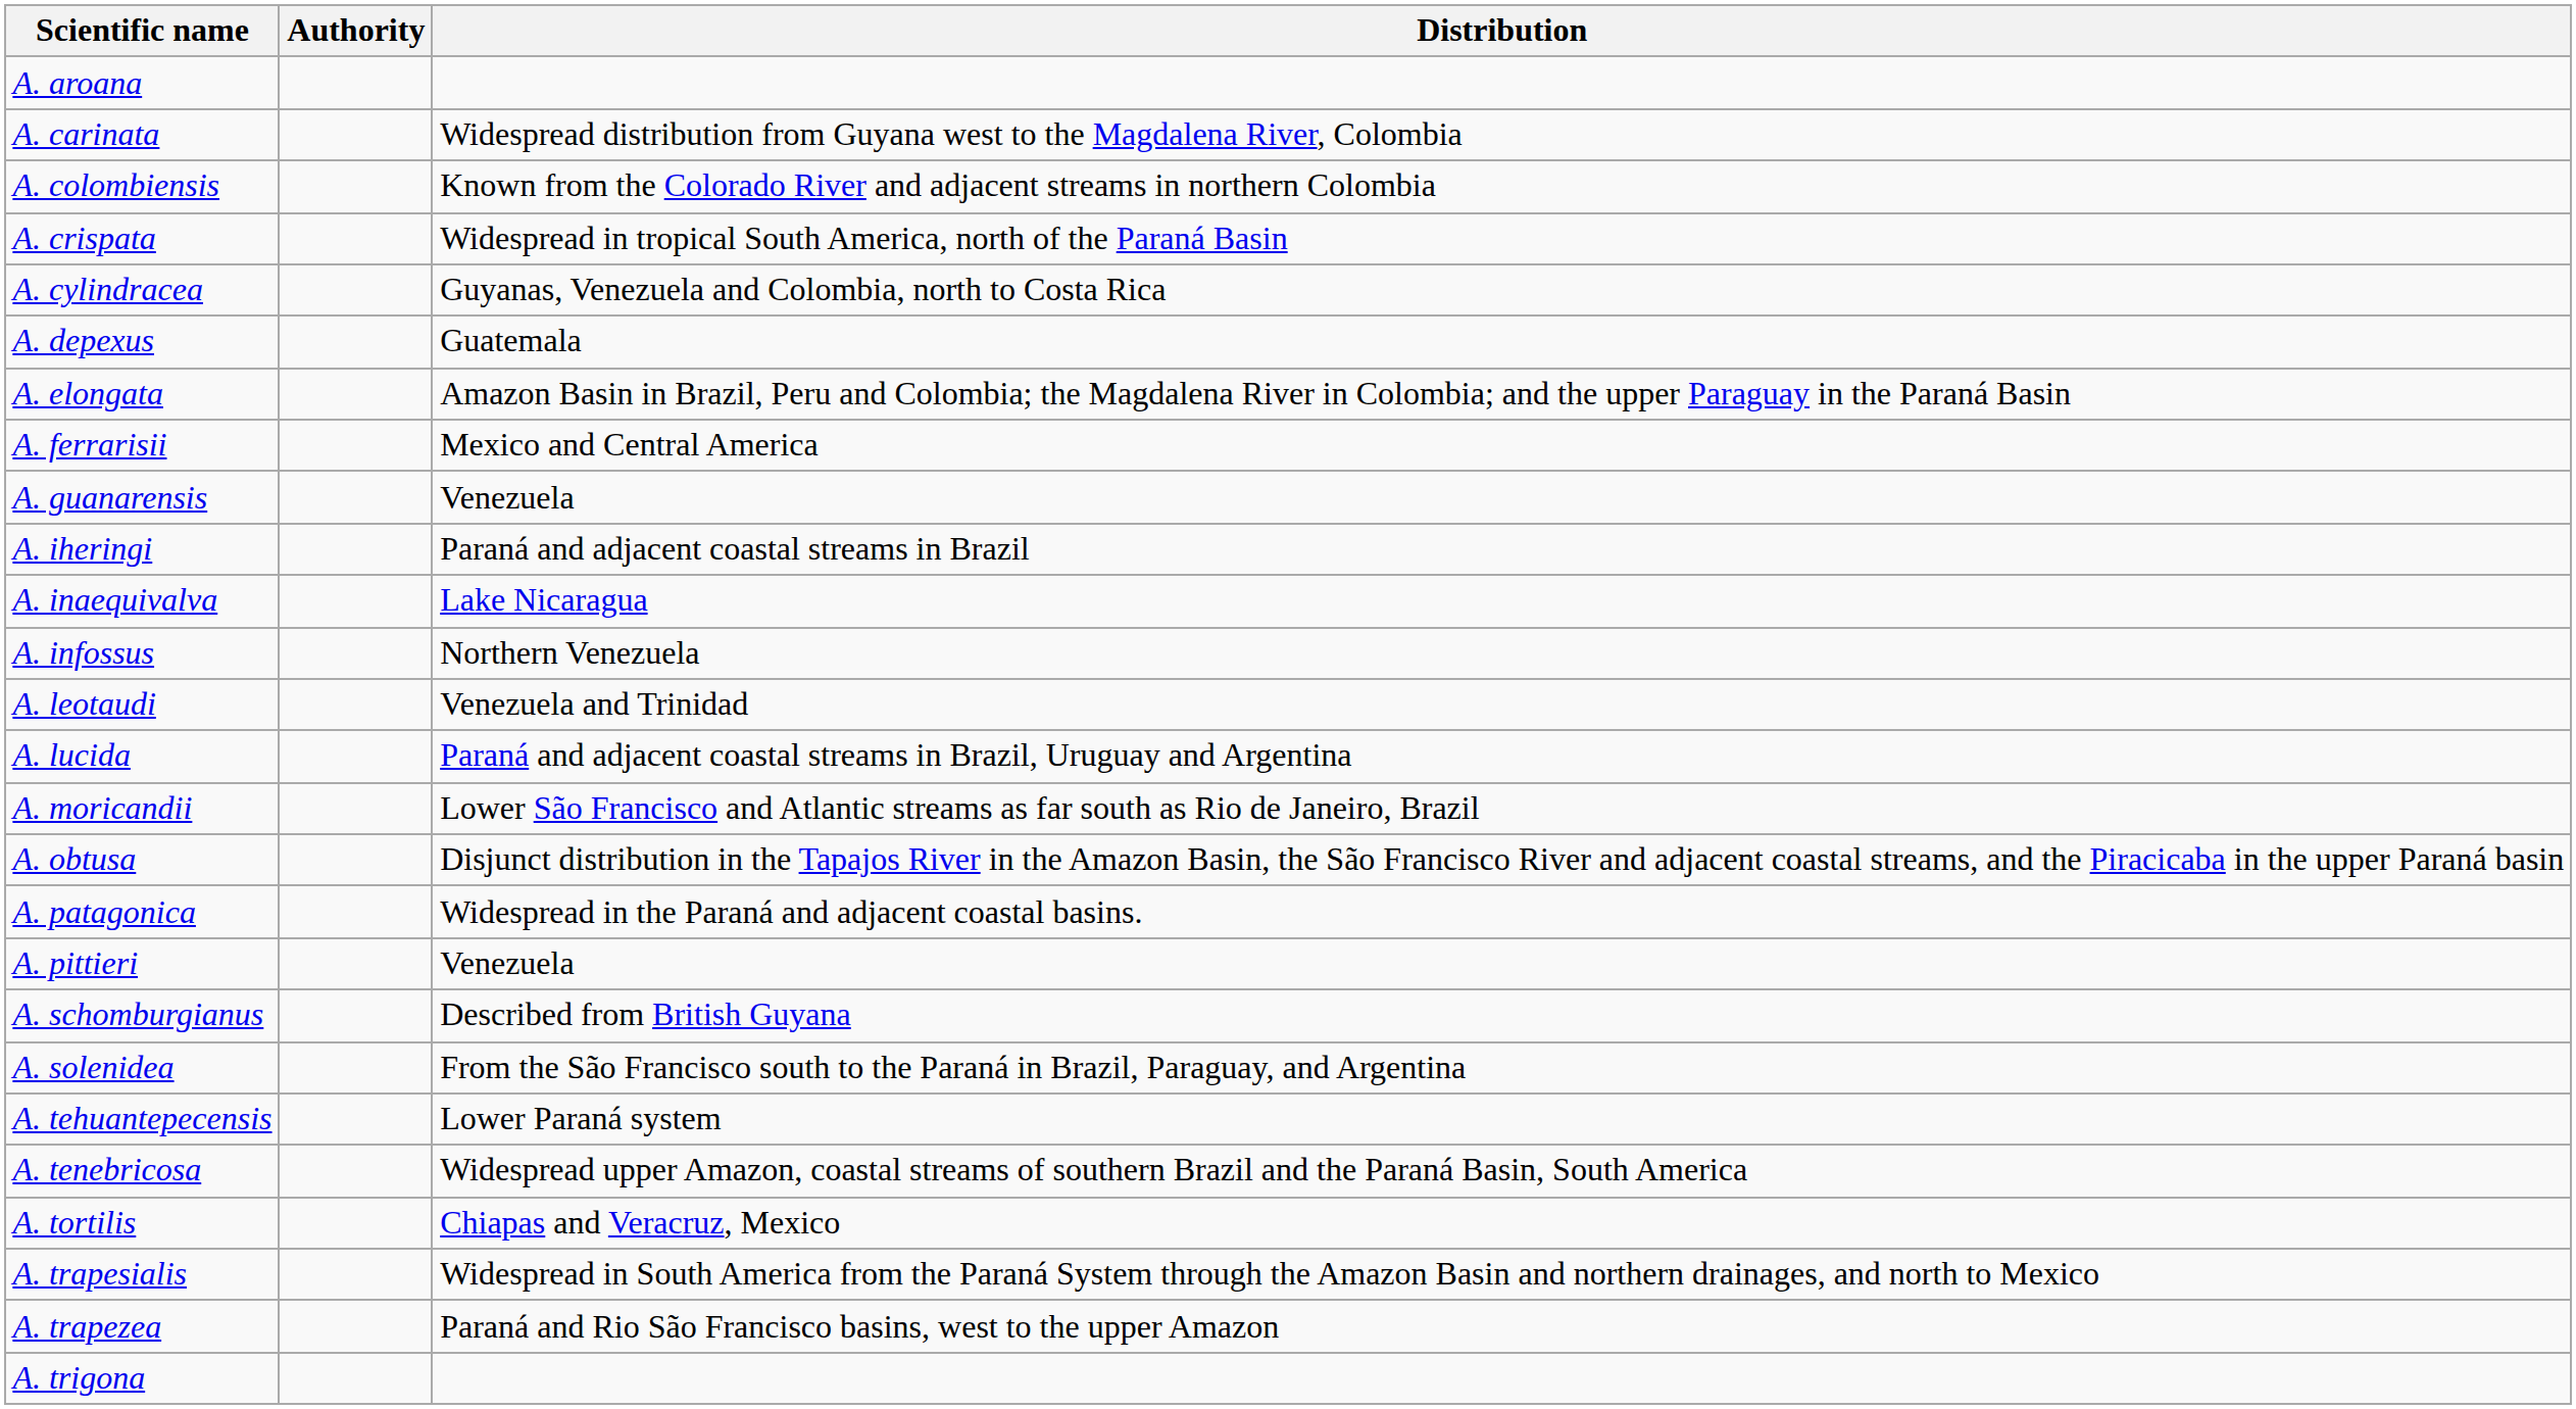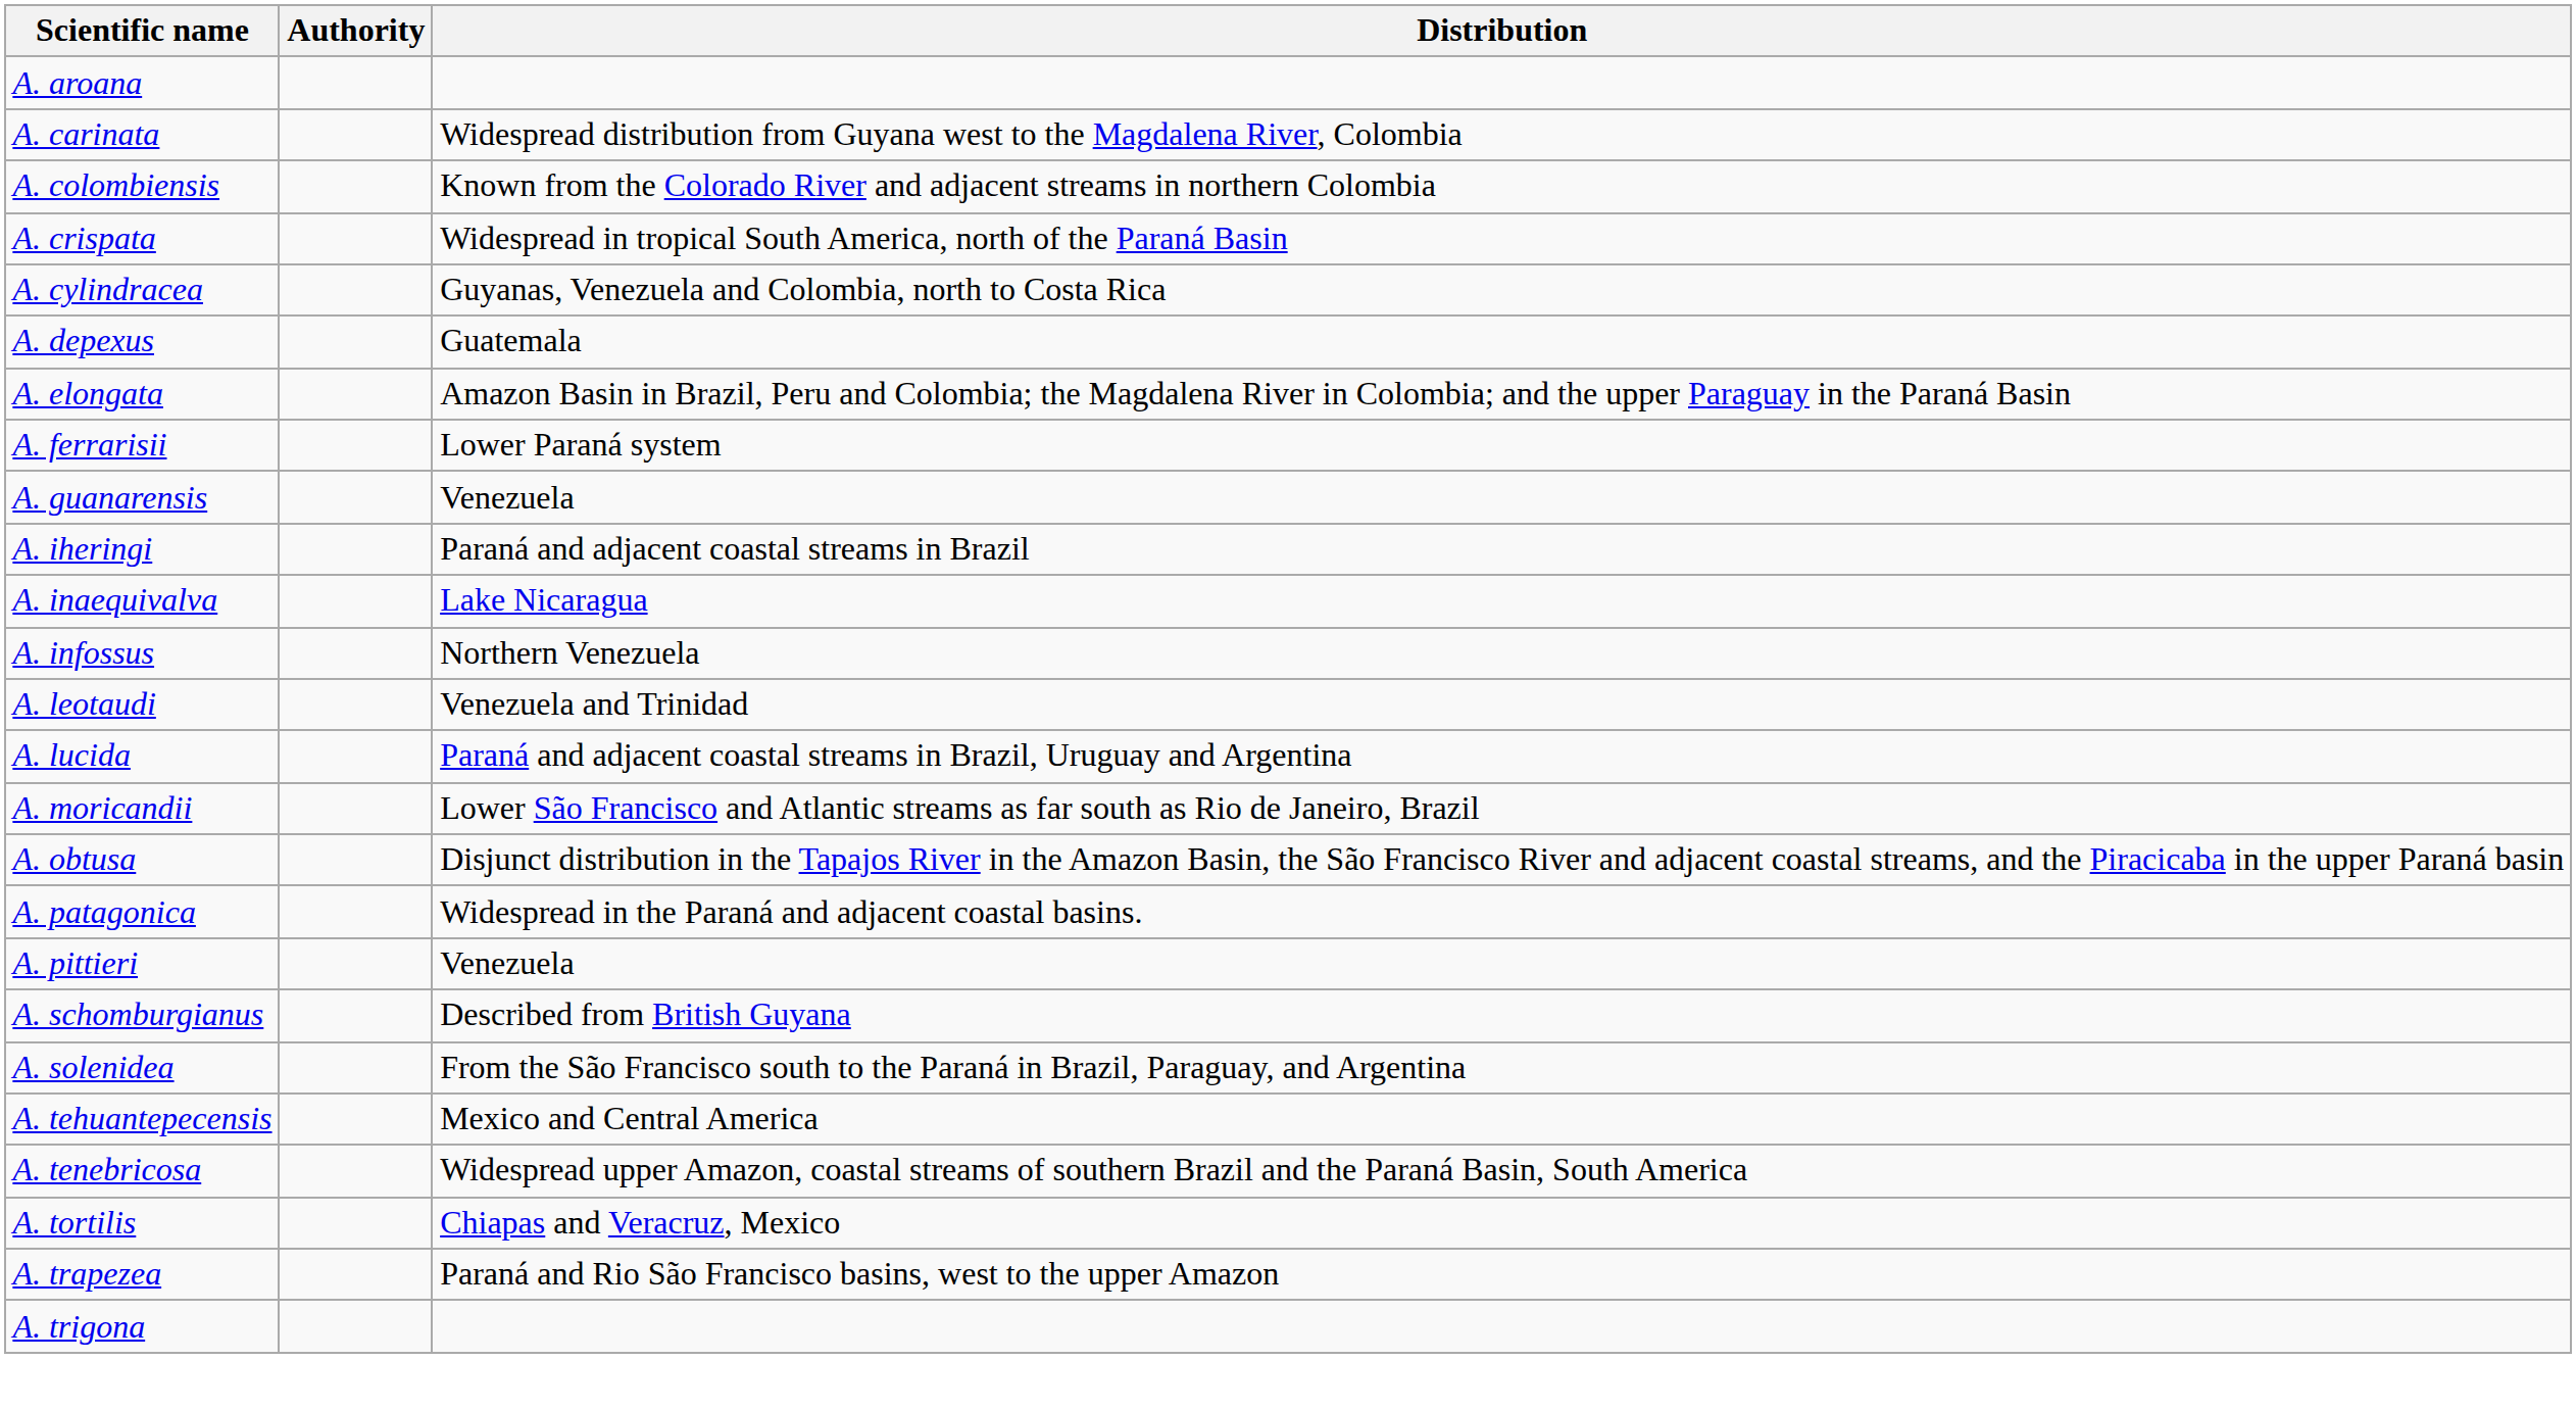 <table class="wikitable" width="auto">
 <tr style="background:#CCCC99;">
 <th>Scientific name</th>
 <th>Authority</th>
 <th>Distribution</th>
 </tr>
 <tr>
 <td><em><a href='#'>A. aroana</a></em></td>
 <td></td>
 <td></td>
 </tr>
 <tr>
 <td><em><a href='#'>A. carinata</a></em></td>
 <td></td>
 <td>Widespread distribution from Guyana west to the <a href='#'>Magdalena River</a>, Colombia</td>
 </tr>
 <tr>
 <td><em><a href='#'>A. colombiensis</a></em></td>
 <td></td>
 <td>Known from the <a href='#'>Colorado River</a> and adjacent streams in northern Colombia</td>
 </tr>
 <tr>
 <td><em><a href='#'>A. crispata</a></em></td>
 <td></td>
 <td>Widespread in tropical South America, north of the <a href='#'>Paraná Basin</a></td>
 </tr>
 <tr>
 <td><em><a href='#'>A. cylindracea</a></em></td>
 <td></td>
 <td>Guyanas, Venezuela and Colombia, north to Costa Rica</td>
 </tr>
 <tr>
 <td><em><a href='#'>A. depexus</a></em></td>
 <td></td>
 <td>Guatemala</td>
 </tr>
 <tr>
 <td><em><a href='#'>A. elongata</a></em></td>
 <td></td>
 <td>Amazon Basin in Brazil, Peru and Colombia; the Magdalena River in Colombia; and the upper <a href='#'>Paraguay</a> in the Paraná Basin</td>
 </tr>
 <tr>
 <td><em><a href='#'>A. ferrarisii</a></em></td>
 <td></td>
-<td>Mexico and Central America</td>
+<td>Lower Paraná system</td>
 </tr>
 <tr>
 <td><em><a href='#'>A. guanarensis</a></em></td>
 <td></td>
 <td>Venezuela</td>
 </tr>
 <tr>
 <td><em><a href='#'>A. iheringi</a></em></td>
 <td></td>
 <td>Paraná and adjacent coastal streams in Brazil</td>
 </tr>
 <tr>
 <td><em><a href='#'>A. inaequivalva</a></em></td>
 <td></td>
 <td><a href='#'>Lake Nicaragua</a></td>
 </tr>
 <tr>
 <td><em><a href='#'>A. infossus</a></em></td>
 <td></td>
 <td>Northern Venezuela</td>
 </tr>
 <tr>
 <td><em><a href='#'>A. leotaudi</a></em></td>
 <td></td>
 <td>Venezuela and Trinidad</td>
 </tr>
 <tr>
 <td><em><a href='#'>A. lucida</a></em></td>
 <td></td>
 <td><a href='#'>Paraná</a> and adjacent coastal streams in Brazil, Uruguay and Argentina</td>
 </tr>
 <tr>
 <td><em><a href='#'>A. moricandii</a></em></td>
 <td></td>
 <td>Lower <a href='#'>São Francisco</a> and Atlantic streams as far south as Rio de Janeiro, Brazil</td>
 </tr>
 <tr>
 <td><em><a href='#'>A. obtusa</a></em></td>
 <td></td>
 <td>Disjunct distribution in the <a href='#'>Tapajos River</a> in the Amazon Basin, the São Francisco River and adjacent coastal streams, and the <a href='#'>Piracicaba</a> in the upper Paraná basin</td>
 </tr>
 <tr>
 <td><em><a href='#'>A. patagonica</a></em></td>
 <td></td>
 <td>Widespread in the Paraná and adjacent coastal basins.</td>
 </tr>
 <tr>
 <td><em><a href='#'>A. pittieri</a></em></td>
 <td></td>
 <td>Venezuela</td>
 </tr>
 <tr>
 <td><em><a href='#'>A. schomburgianus</a></em></td>
 <td></td>
 <td>Described from <a href='#'>British Guyana</a></td>
 </tr>
 <tr>
 <td><em><a href='#'>A. solenidea</a></em></td>
 <td></td>
 <td>From the São Francisco south to the Paraná in Brazil, Paraguay, and Argentina</td>
 </tr>
 <tr>
 <td><em><a href='#'>A. tehuantepecensis</a></em></td>
 <td></td>
-<td>Lower Paraná system</td>
+<td>Mexico and Central America</td>
 </tr>
 <tr>
 <td><em><a href='#'>A. tenebricosa</a></em></td>
 <td></td>
 <td>Widespread upper Amazon, coastal streams of southern Brazil and the Paraná Basin, South America</td>
 </tr>
 <tr>
 <td><em><a href='#'>A. tortilis</a></em></td>
 <td></td>
 <td><a href='#'>Chiapas</a> and <a href='#'>Veracruz</a>, Mexico</td>
 </tr>
 <tr>
-<td><em><a href='#'>A. trapesialis</a></em></td>
-<td></td>
-<td>Widespread in South America from the Paraná System through the Amazon Basin and northern drainages, and north to Mexico</td>
-</tr>
-<tr>
 <td><em><a href='#'>A. trapezea</a></em></td>
 <td></td>
 <td>Paraná and Rio São Francisco basins, west to the upper Amazon</td>
 </tr>
 <tr>
 <td><em><a href='#'>A. trigona</a></em></td>
 <td></td>
 <td></td>
 </tr>
 </table>
